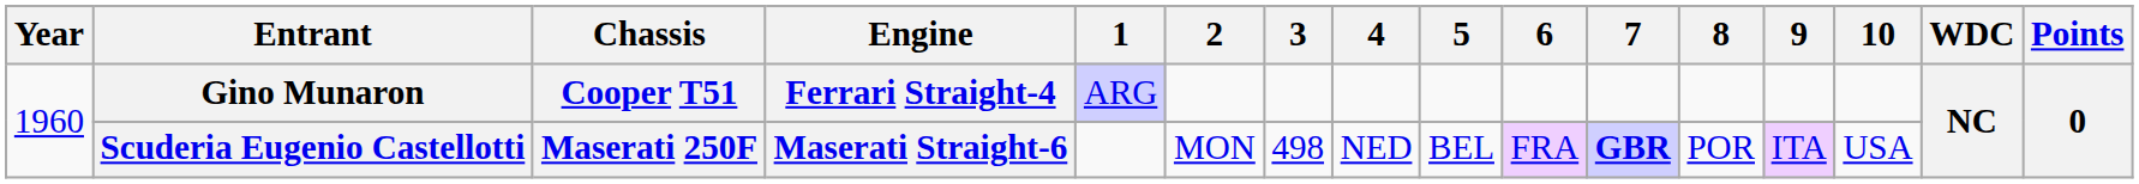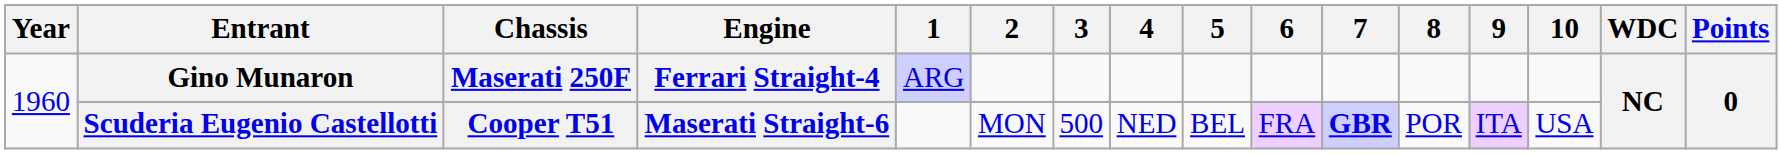 <table class="wikitable" style="text-align:center; font-size:90%">
 <tr>
 <th>Year</th>
 <th>Entrant</th>
 <th>Chassis</th>
 <th>Engine</th>
 <th>1</th>
 <th>2</th>
 <th>3</th>
 <th>4</th>
 <th>5</th>
 <th>6</th>
 <th>7</th>
 <th>8</th>
 <th>9</th>
 <th>10</th>
 <th>WDC</th>
 <th><a href='#'>Points</a></th>
 </tr>
 <tr>
 <td rowspan=2><a href='#'>1960</a></td>
 <th>Gino Munaron</th>
-<th><a href='#'>Cooper</a> <a href='#'>T51</a></th>
+<th><a href='#'>Maserati</a> <a href='#'>250F</a></th>
 <th><a href='#'>Ferrari</a> <a href='#'>Straight-4</a></th>
 <td style="background:#CFCFFF;"><a href='#'>ARG</a><br></td>
 <td></td>
 <td></td>
 <td></td>
 <td></td>
 <td></td>
 <td></td>
 <td></td>
 <td></td>
 <td></td>
 <th rowspan=2>NC</th>
 <th rowspan=2>0</th>
 </tr>
 <tr>
 <th><a href='#'>Scuderia Eugenio Castellotti</a></th>
-<th><a href='#'>Maserati</a> <a href='#'>250F</a></th>
+<th><a href='#'>Cooper</a> <a href='#'>T51</a></th>
 <th><a href='#'>Maserati</a> <a href='#'>Straight-6</a></th>
 <td></td>
 <td><a href='#'>MON</a></td>
-<td><a href='#'>498</a></td>
+<td><a href='#'>500</a></td>
 <td><a href='#'>NED</a></td>
 <td><a href='#'>BEL</a></td>
 <td style="background:#EFCFFF;"><a href='#'>FRA</a><br></td>
 <td style="background:#CFCFFF;"><strong><a href='#'>GBR</a><br></strong></td>
 <td><a href='#'>POR</a></td>
 <td style="background:#EFCFFF;"><a href='#'>ITA</a><br></td>
 <td><a href='#'>USA</a></td>
 </tr>
 </table>
